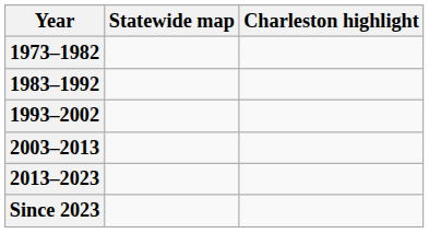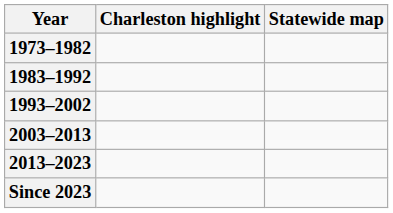 <table class=wikitable>
 <tr>
 <th>Year</th>
+<th>Charleston highlight</th>
 <th>Statewide map</th>
-<th>Charleston highlight</th>
 </tr>
 <tr>
 <th>1973–1982</th>
 <td></td>
 <td></td>
 </tr>
 <tr>
 <th>1983–1992</th>
 <td></td>
 <td></td>
 </tr>
 <tr>
 <th>1993–2002</th>
 <td></td>
 <td></td>
 </tr>
 <tr>
 <th>2003–2013</th>
 <td></td>
 <td></td>
 </tr>
 <tr>
 <th>2013–2023</th>
 <td></td>
 <td></td>
 </tr>
 <tr>
 <th>Since 2023</th>
 <td></td>
 <td></td>
 </tr>
 </table>
